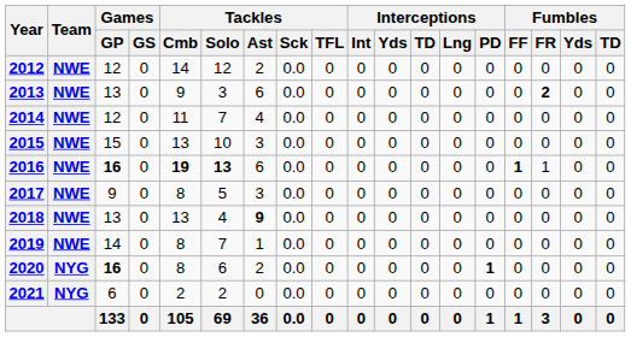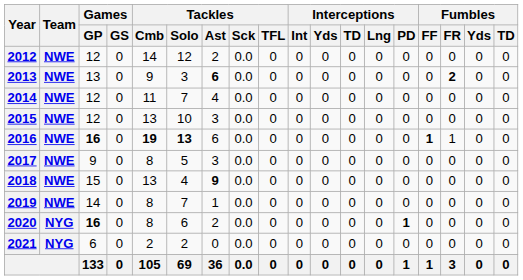 <table class="wikitable" style="text-align:center">
 <tr>
 <th rowspan="2">Year</th>
 <th rowspan="2">Team</th>
 <th colspan="2">Games</th>
 <th colspan="5">Tackles</th>
 <th colspan="5">Interceptions</th>
 <th colspan="4">Fumbles</th>
 </tr>
 <tr>
 <th>GP</th>
 <th>GS</th>
 <th>Cmb</th>
 <th>Solo</th>
 <th>Ast</th>
 <th>Sck</th>
 <th>TFL</th>
 <th>Int</th>
 <th>Yds</th>
 <th>TD</th>
 <th>Lng</th>
 <th>PD</th>
 <th>FF</th>
 <th>FR</th>
 <th>Yds</th>
 <th>TD</th>
 </tr>
 <tr>
 <th><a href='#'>2012</a></th>
 <th><a href='#'>NWE</a></th>
 <td>12</td>
 <td>0</td>
 <td>14</td>
 <td>12</td>
 <td>2</td>
 <td>0.0</td>
 <td>0</td>
 <td>0</td>
 <td>0</td>
 <td>0</td>
 <td>0</td>
 <td>0</td>
 <td>0</td>
 <td>0</td>
 <td>0</td>
 <td>0</td>
 </tr>
 <tr>
 <th><a href='#'>2013</a></th>
 <th><a href='#'>NWE</a></th>
 <td>13</td>
 <td>0</td>
 <td>9</td>
 <td>3</td>
-<td>6</td>
+<td><strong>6</strong></td>
 <td>0.0</td>
 <td>0</td>
 <td>0</td>
 <td>0</td>
 <td>0</td>
 <td>0</td>
 <td>0</td>
 <td>0</td>
 <td><strong>2</strong></td>
 <td>0</td>
 <td>0</td>
 </tr>
 <tr>
 <th><a href='#'>2014</a></th>
 <th><a href='#'>NWE</a></th>
 <td>12</td>
 <td>0</td>
 <td>11</td>
 <td>7</td>
 <td>4</td>
 <td>0.0</td>
 <td>0</td>
 <td>0</td>
 <td>0</td>
 <td>0</td>
 <td>0</td>
 <td>0</td>
 <td>0</td>
 <td>0</td>
 <td>0</td>
 <td>0</td>
 </tr>
 <tr>
 <th><a href='#'>2015</a></th>
 <th><a href='#'>NWE</a></th>
-<td>15</td>
+<td>12</td>
 <td>0</td>
 <td>13</td>
 <td>10</td>
 <td>3</td>
 <td>0.0</td>
 <td>0</td>
 <td>0</td>
 <td>0</td>
 <td>0</td>
 <td>0</td>
 <td>0</td>
 <td>0</td>
 <td>0</td>
 <td>0</td>
 <td>0</td>
 </tr>
 <tr>
 <th><a href='#'>2016</a></th>
 <th><a href='#'>NWE</a></th>
 <td><strong>16</strong></td>
 <td>0</td>
 <td><strong>19</strong></td>
 <td><strong>13</strong></td>
 <td>6</td>
 <td>0.0</td>
 <td>0</td>
 <td>0</td>
 <td>0</td>
 <td>0</td>
 <td>0</td>
 <td>0</td>
 <td><strong>1</strong></td>
 <td>1</td>
 <td>0</td>
 <td>0</td>
 </tr>
 <tr>
 <th><a href='#'>2017</a></th>
 <th><a href='#'>NWE</a></th>
 <td>9</td>
 <td>0</td>
 <td>8</td>
 <td>5</td>
 <td>3</td>
 <td>0.0</td>
 <td>0</td>
 <td>0</td>
 <td>0</td>
 <td>0</td>
 <td>0</td>
 <td>0</td>
 <td>0</td>
 <td>0</td>
 <td>0</td>
 <td>0</td>
 </tr>
 <tr>
 <th><a href='#'>2018</a></th>
 <th><a href='#'>NWE</a></th>
-<td>13</td>
+<td>15</td>
 <td>0</td>
 <td>13</td>
 <td>4</td>
 <td><strong>9</strong></td>
 <td>0.0</td>
 <td>0</td>
 <td>0</td>
 <td>0</td>
 <td>0</td>
 <td>0</td>
 <td>0</td>
 <td>0</td>
 <td>0</td>
 <td>0</td>
 <td>0</td>
 </tr>
 <tr>
 <th><a href='#'>2019</a></th>
 <th><a href='#'>NWE</a></th>
 <td>14</td>
 <td>0</td>
 <td>8</td>
 <td>7</td>
 <td>1</td>
 <td>0.0</td>
 <td>0</td>
 <td>0</td>
 <td>0</td>
 <td>0</td>
 <td>0</td>
 <td>0</td>
 <td>0</td>
 <td>0</td>
 <td>0</td>
 <td>0</td>
 </tr>
 <tr>
 <th><a href='#'>2020</a></th>
 <th><a href='#'>NYG</a></th>
 <td><strong>16</strong></td>
 <td>0</td>
 <td>8</td>
 <td>6</td>
 <td>2</td>
 <td>0.0</td>
 <td>0</td>
 <td>0</td>
 <td>0</td>
 <td>0</td>
 <td>0</td>
 <td><strong>1</strong></td>
 <td>0</td>
 <td>0</td>
 <td>0</td>
 <td>0</td>
 </tr>
 <tr>
 <th><a href='#'>2021</a></th>
 <th><a href='#'>NYG</a></th>
 <td>6</td>
 <td>0</td>
 <td>2</td>
 <td>2</td>
 <td>0</td>
 <td>0.0</td>
 <td>0</td>
 <td>0</td>
 <td>0</td>
 <td>0</td>
 <td>0</td>
 <td>0</td>
 <td>0</td>
 <td>0</td>
 <td>0</td>
 <td>0</td>
 </tr>
 <tr>
 <th colspan="2"></th>
 <th>133</th>
 <th>0</th>
 <th>105</th>
 <th>69</th>
 <th>36</th>
 <th>0.0</th>
 <th>0</th>
 <th>0</th>
 <th>0</th>
 <th>0</th>
 <th>0</th>
 <th>1</th>
 <th>1</th>
 <th>3</th>
 <th>0</th>
 <th>0</th>
 </tr>
 </table>
